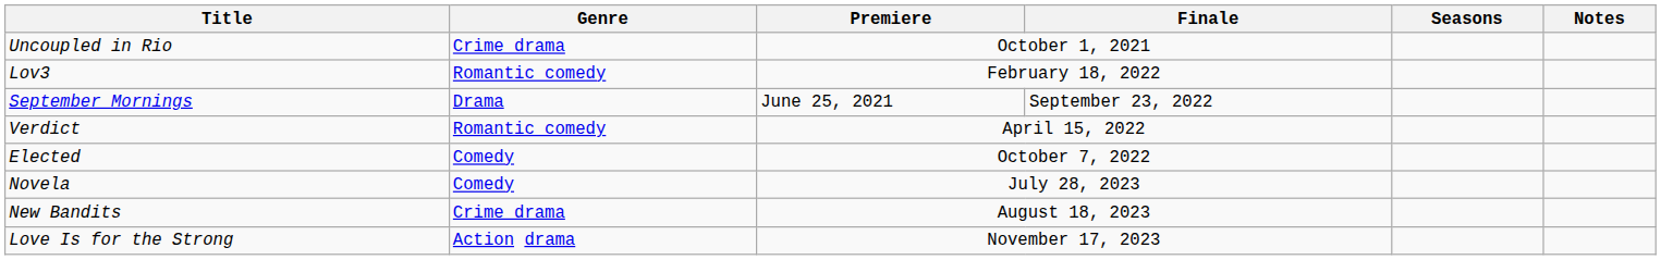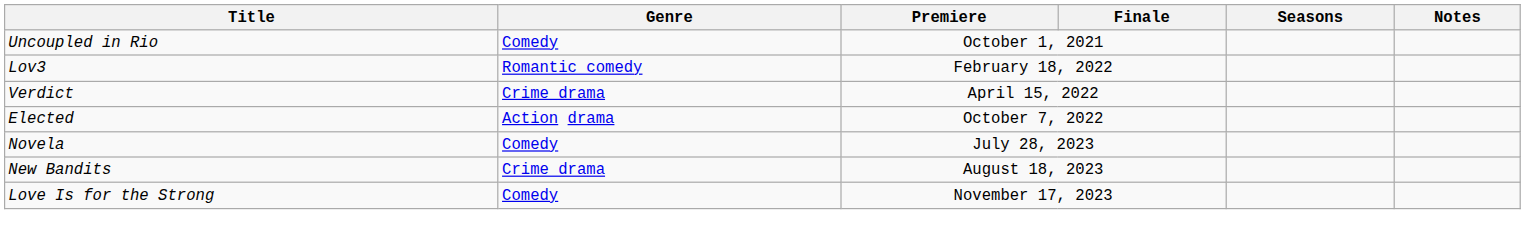 <table class="wikitable sortable" style="width:100%;">
 <tr>
 <th>Title</th>
 <th>Genre</th>
 <th>Premiere</th>
 <th>Finale</th>
 <th>Seasons</th>
 <th>Notes</th>
 </tr>
 <tr>
 <td><em>Uncoupled in Rio</em></td>
-<td><a href='#'>Crime drama</a></td>
+<td><a href='#'>Comedy</a></td>
 <td colspan="2" style="text-align:center">October 1, 2021</td>
 <td></td>
 <td></td>
 </tr>
 <tr>
 <td><em>Lov3</em></td>
 <td><a href='#'>Romantic comedy</a></td>
 <td colspan="2" style="text-align:center">February 18, 2022</td>
 <td></td>
 <td></td>
 </tr>
 <tr>
-<td><em><a href='#'>September Mornings</a></em></td>
-<td><a href='#'>Drama</a></td>
-<td>June 25, 2021</td>
-<td>September 23, 2022</td>
-<td></td>
-<td></td>
-</tr>
-<tr>
 <td><em>Verdict</em></td>
-<td><a href='#'>Romantic comedy</a></td>
+<td><a href='#'>Crime drama</a></td>
 <td colspan="2" style="text-align:center">April 15, 2022</td>
 <td></td>
 <td></td>
 </tr>
 <tr>
 <td><em>Elected</em></td>
-<td><a href='#'>Comedy</a></td>
+<td><a href='#'>Action</a> <a href='#'>drama</a></td>
 <td colspan="2" style="text-align:center">October 7, 2022</td>
 <td></td>
 <td></td>
 </tr>
 <tr>
 <td><em>Novela</em></td>
 <td><a href='#'>Comedy</a></td>
 <td colspan="2" style="text-align:center">July 28, 2023</td>
 <td></td>
 <td></td>
 </tr>
 <tr>
 <td><em>New Bandits</em></td>
 <td><a href='#'>Crime drama</a></td>
 <td colspan="2" style="text-align:center">August 18, 2023</td>
 <td></td>
 <td></td>
 </tr>
 <tr>
 <td><em>Love Is for the Strong</em></td>
-<td><a href='#'>Action</a> <a href='#'>drama</a></td>
+<td><a href='#'>Comedy</a></td>
 <td colspan="2" style="text-align:center">November 17, 2023</td>
 <td></td>
 <td></td>
 </tr>
 </table>
